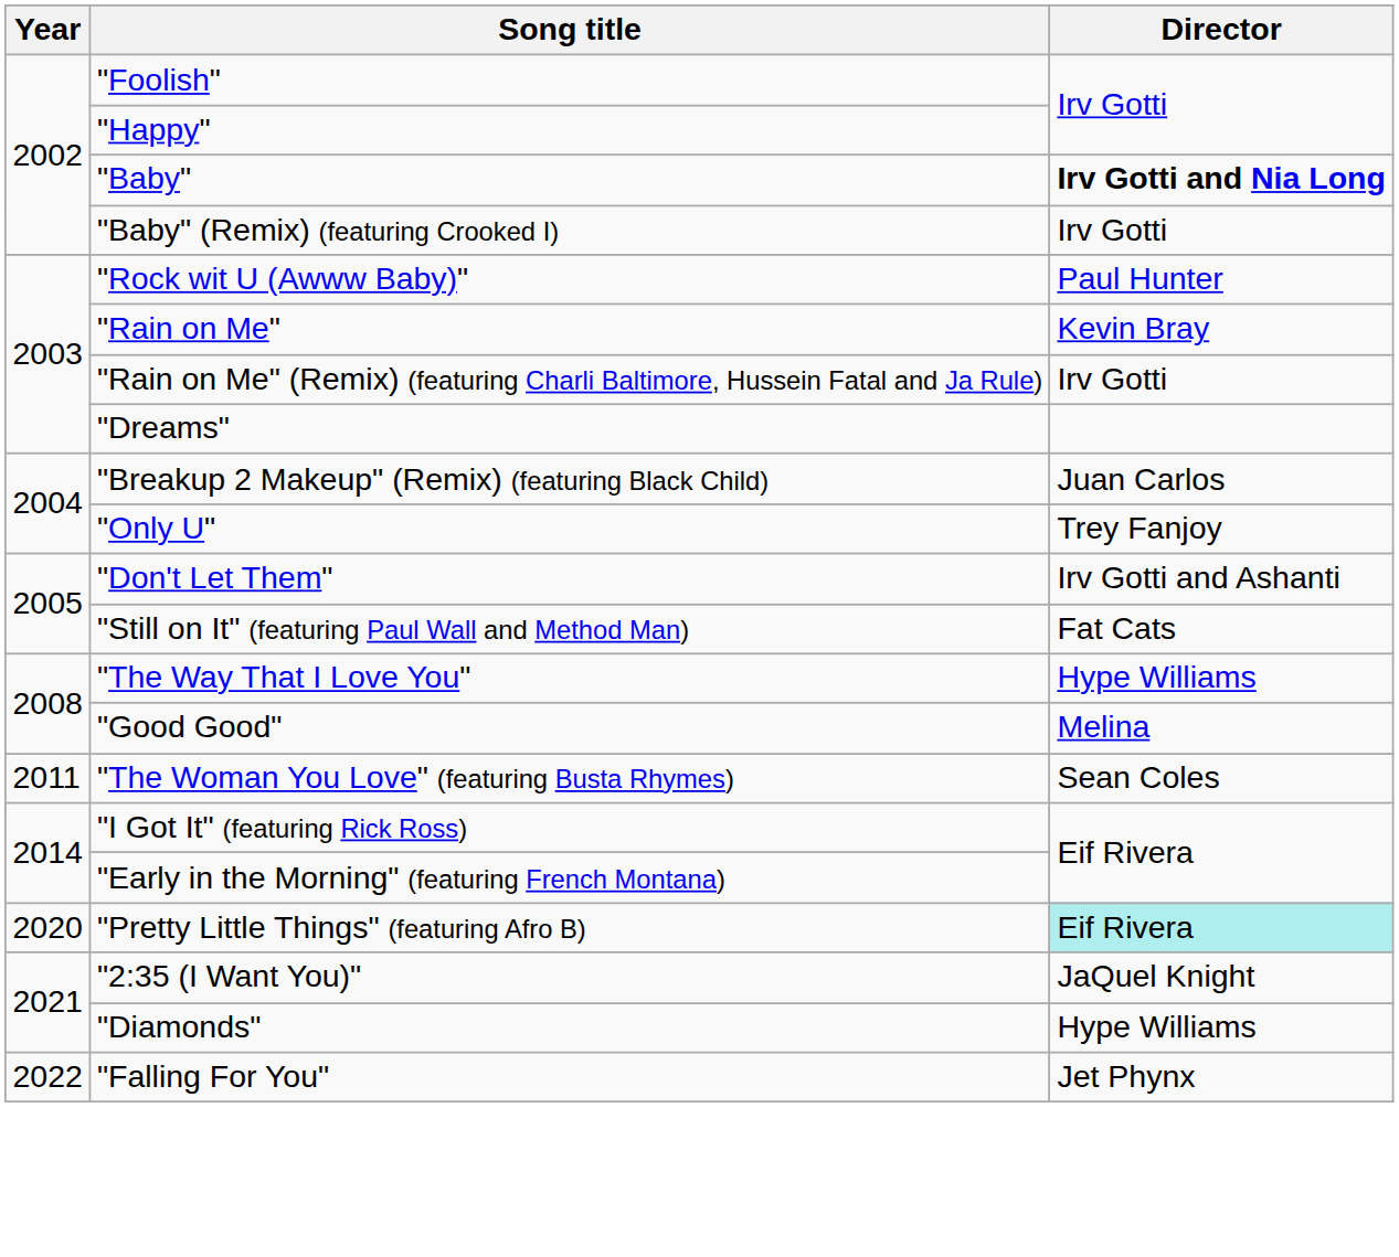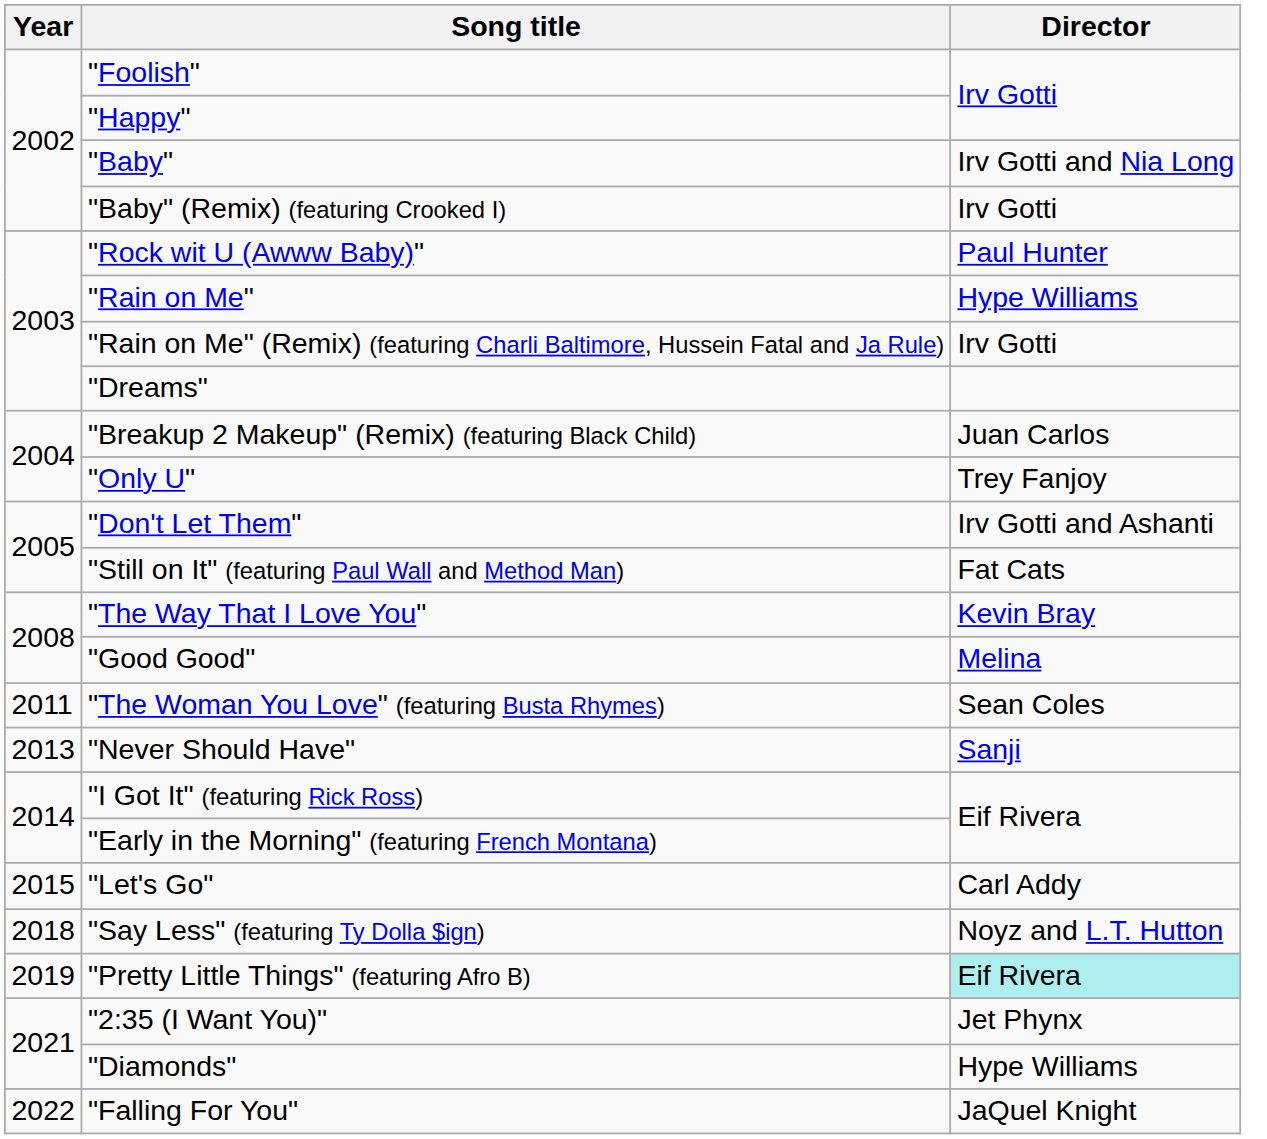 <table class="wikitable">
 <tr>
 <th>Year</th>
 <th>Song title</th>
 <th>Director</th>
 </tr>
 <tr>
 <td rowspan="4">2002</td>
 <td>"<a href='#'>Foolish</a>"</td>
 <td rowspan="2"><a href='#'>Irv Gotti</a></td>
 </tr>
 <tr>
 <td>"<a href='#'>Happy</a>"</td>
 </tr>
 <tr>
 <td>"<a href='#'>Baby</a>"</td>
-<td><strong>Irv Gotti and <a href='#'>Nia Long</a></strong></td>
+<td>Irv Gotti and <a href='#'>Nia Long</a></td>
 </tr>
 <tr>
 <td>"Baby" (Remix) <small>(featuring Crooked I)</small></td>
 <td>Irv Gotti</td>
 </tr>
 <tr>
 <td rowspan="4">2003</td>
 <td>"<a href='#'>Rock wit U (Awww Baby)</a>"</td>
 <td><a href='#'>Paul Hunter</a></td>
 </tr>
 <tr>
 <td>"<a href='#'>Rain on Me</a>"</td>
-<td><a href='#'>Kevin Bray</a></td>
+<td><a href='#'>Hype Williams</a></td>
 </tr>
 <tr>
 <td>"Rain on Me" (Remix) <small>(featuring <a href='#'>Charli Baltimore</a>, Hussein Fatal and <a href='#'>Ja Rule</a>)</small></td>
 <td>Irv Gotti</td>
 </tr>
 <tr>
 <td>"Dreams"</td>
 <td></td>
 </tr>
 <tr>
 <td rowspan="2">2004</td>
 <td>"Breakup 2 Makeup" (Remix) <small>(featuring Black Child)</small></td>
 <td>Juan Carlos</td>
 </tr>
 <tr>
 <td>"<a href='#'>Only U</a>"</td>
 <td>Trey Fanjoy</td>
 </tr>
 <tr>
 <td rowspan="2">2005</td>
 <td>"<a href='#'>Don't Let Them</a>"</td>
 <td>Irv Gotti and Ashanti</td>
 </tr>
 <tr>
 <td>"Still on It" <small>(featuring <a href='#'>Paul Wall</a> and <a href='#'>Method Man</a>)</small></td>
 <td>Fat Cats</td>
 </tr>
 <tr>
 <td rowspan="2">2008</td>
 <td>"<a href='#'>The Way That I Love You</a>"</td>
-<td><a href='#'>Hype Williams</a></td>
+<td><a href='#'>Kevin Bray</a></td>
 </tr>
 <tr>
 <td>"Good Good"</td>
 <td><a href='#'>Melina</a></td>
 </tr>
 <tr>
 <td>2011</td>
 <td>"<a href='#'>The Woman You Love</a>" <small>(featuring <a href='#'>Busta Rhymes</a>)</small></td>
 <td>Sean Coles</td>
 </tr>
 <tr>
+<td>2013</td>
+<td>"Never Should Have"</td>
+<td><a href='#'>Sanji</a></td>
+</tr>
+<tr>
 <td rowspan="2">2014</td>
 <td>"I Got It" <small>(featuring <a href='#'>Rick Ross</a>)</small></td>
 <td rowspan="2">Eif Rivera</td>
 </tr>
 <tr>
 <td>"Early in the Morning" <small>(featuring <a href='#'>French Montana</a>)</small></td>
 </tr>
 <tr>
-<td>2020</td>
+<td>2015</td>
+<td>"Let's Go"</td>
+<td>Carl Addy</td>
+</tr>
+<tr>
+<td>2018</td>
+<td>"Say Less" <small>(featuring <a href='#'>Ty Dolla $ign</a>)</small></td>
+<td>Noyz and <a href='#'>L.T. Hutton</a></td>
+</tr>
+<tr>
+<td>2019</td>
 <td>"Pretty Little Things" <small>(featuring Afro B)</small></td>
 <td style="background: paleturquoise;">Eif Rivera</td>
 </tr>
 <tr>
 <td rowspan="2">2021</td>
 <td>"2:35 (I Want You)"</td>
-<td>JaQuel Knight</td>
+<td>Jet Phynx</td>
 </tr>
 <tr>
 <td>"Diamonds"</td>
 <td>Hype Williams</td>
 </tr>
 <tr>
 <td>2022</td>
 <td>"Falling For You"</td>
-<td>Jet Phynx</td>
+<td>JaQuel Knight</td>
 </tr>
 </table>
